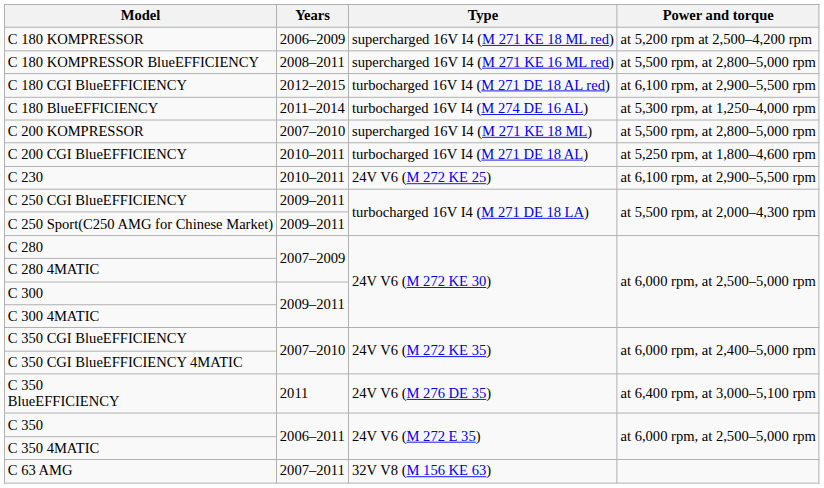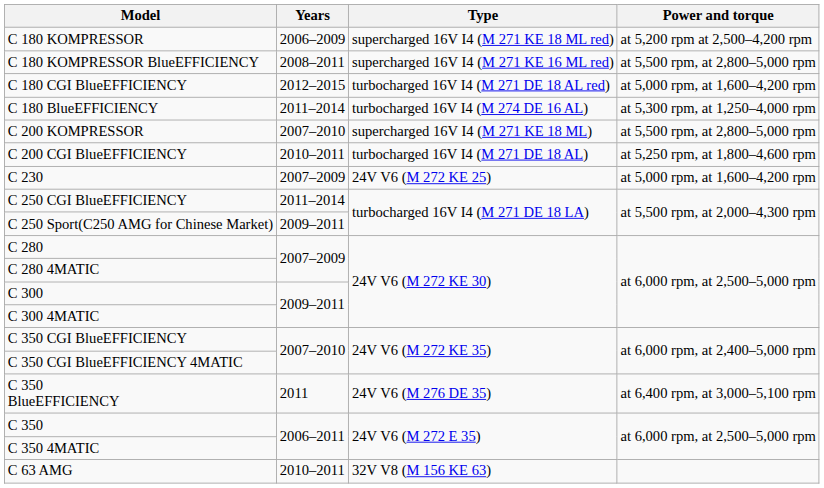 <table class="wikitable">
 <tr>
 <th>Model</th>
 <th>Years</th>
 <th>Type</th>
 <th>Power and torque</th>
 </tr>
 <tr>
 <td>C 180 KOMPRESSOR</td>
 <td>2006–2009</td>
 <td> supercharged 16V I4 (<a href='#'>M 271 KE 18 ML red</a>)</td>
 <td> at 5,200 rpm  at 2,500–4,200 rpm</td>
 </tr>
 <tr>
 <td>C 180 KOMPRESSOR BlueEFFICIENCY</td>
 <td>2008–2011</td>
 <td> supercharged 16V I4 (<a href='#'>M 271 KE 16 ML red</a>)</td>
 <td> at 5,500 rpm,  at 2,800–5,000 rpm</td>
 </tr>
 <tr>
 <td>C 180 CGI BlueEFFICIENCY</td>
 <td>2012–2015</td>
 <td> turbocharged 16V I4 (<a href='#'>M 271 DE 18 AL red</a>)</td>
-<td> at 6,100 rpm,  at 2,900–5,500 rpm</td>
+<td> at 5,000 rpm,  at 1,600–4,200 rpm</td>
 </tr>
 <tr>
 <td>C 180 BlueEFFICIENCY</td>
 <td>2011–2014</td>
 <td> turbocharged 16V I4 (<a href='#'>M 274 DE 16 AL</a>)</td>
 <td> at 5,300 rpm,  at 1,250–4,000 rpm</td>
 </tr>
 <tr>
 <td>C 200 KOMPRESSOR</td>
 <td>2007–2010</td>
 <td> supercharged 16V I4 (<a href='#'>M 271 KE 18 ML</a>)</td>
 <td> at 5,500 rpm,  at 2,800–5,000 rpm</td>
 </tr>
 <tr>
 <td>C 200 CGI BlueEFFICIENCY</td>
 <td>2010–2011</td>
 <td> turbocharged 16V I4 (<a href='#'>M 271 DE 18 AL</a>)</td>
 <td> at 5,250 rpm,  at 1,800–4,600 rpm</td>
 </tr>
 <tr>
 <td>C 230</td>
-<td>2010–2011</td>
+<td>2007–2009</td>
 <td> 24V V6 (<a href='#'>M 272 KE 25</a>)</td>
-<td> at 6,100 rpm,  at 2,900–5,500 rpm</td>
+<td> at 5,000 rpm,  at 1,600–4,200 rpm</td>
 </tr>
 <tr>
 <td>C 250 CGI BlueEFFICIENCY</td>
-<td>2009–2011</td>
+<td>2011–2014</td>
 <td rowspan="2"> turbocharged 16V I4 (<a href='#'>M 271 DE 18 LA</a>)</td>
 <td rowspan="2"> at 5,500 rpm,  at 2,000–4,300 rpm</td>
 </tr>
 <tr>
 <td>C 250 Sport(C250 AMG for Chinese Market)</td>
 <td>2009–2011</td>
 </tr>
 <tr>
 <td>C 280</td>
 <td rowspan="2">2007–2009</td>
 <td rowspan="4"> 24V V6 (<a href='#'>M 272 KE 30</a>)</td>
 <td rowspan="4"> at 6,000 rpm,  at 2,500–5,000 rpm</td>
 </tr>
 <tr>
 <td>C 280 4MATIC</td>
 </tr>
 <tr>
 <td>C 300</td>
 <td rowspan="2">2009–2011</td>
 </tr>
 <tr>
 <td>C 300 4MATIC</td>
 </tr>
 <tr>
 <td>C 350 CGI BlueEFFICIENCY</td>
 <td rowspan="2">2007–2010</td>
 <td rowspan="2"> 24V V6 (<a href='#'>M 272 KE 35</a>)</td>
 <td rowspan="2"> at 6,000 rpm,  at 2,400–5,000 rpm</td>
 </tr>
 <tr>
 <td>C 350 CGI BlueEFFICIENCY 4MATIC</td>
 </tr>
 <tr>
 <td>C 350<br>BlueEFFICIENCY</td>
 <td>2011</td>
 <td> 24V V6 (<a href='#'>M 276 DE 35</a>)</td>
 <td> at 6,400 rpm,  at 3,000–5,100 rpm</td>
 </tr>
 <tr>
 <td>C 350</td>
 <td rowspan="2">2006–2011</td>
 <td rowspan="2"> 24V V6 (<a href='#'>M 272 E 35</a>)</td>
 <td rowspan="2"> at 6,000 rpm,  at 2,500–5,000 rpm</td>
 </tr>
 <tr>
 <td>C 350 4MATIC</td>
 </tr>
 <tr>
 <td>C 63 AMG</td>
-<td>2007–2011</td>
+<td>2010–2011</td>
 <td> 32V V8 (<a href='#'>M 156 KE 63</a>)</td>
 <td></td>
 </tr>
 </table>
